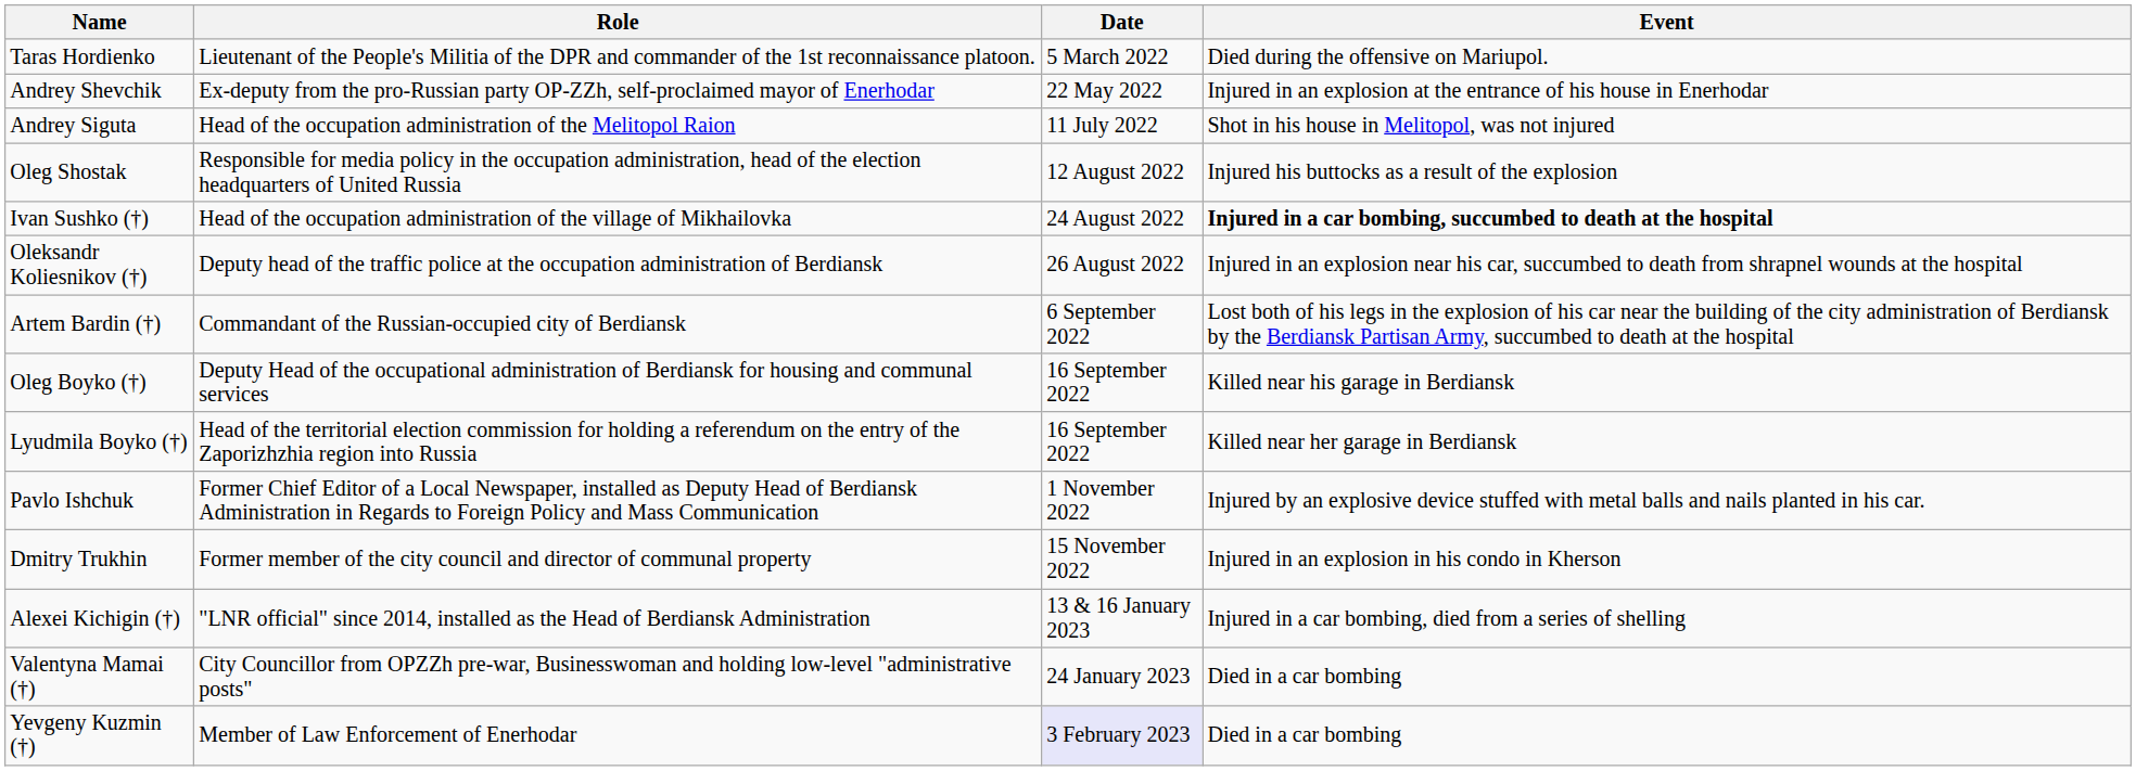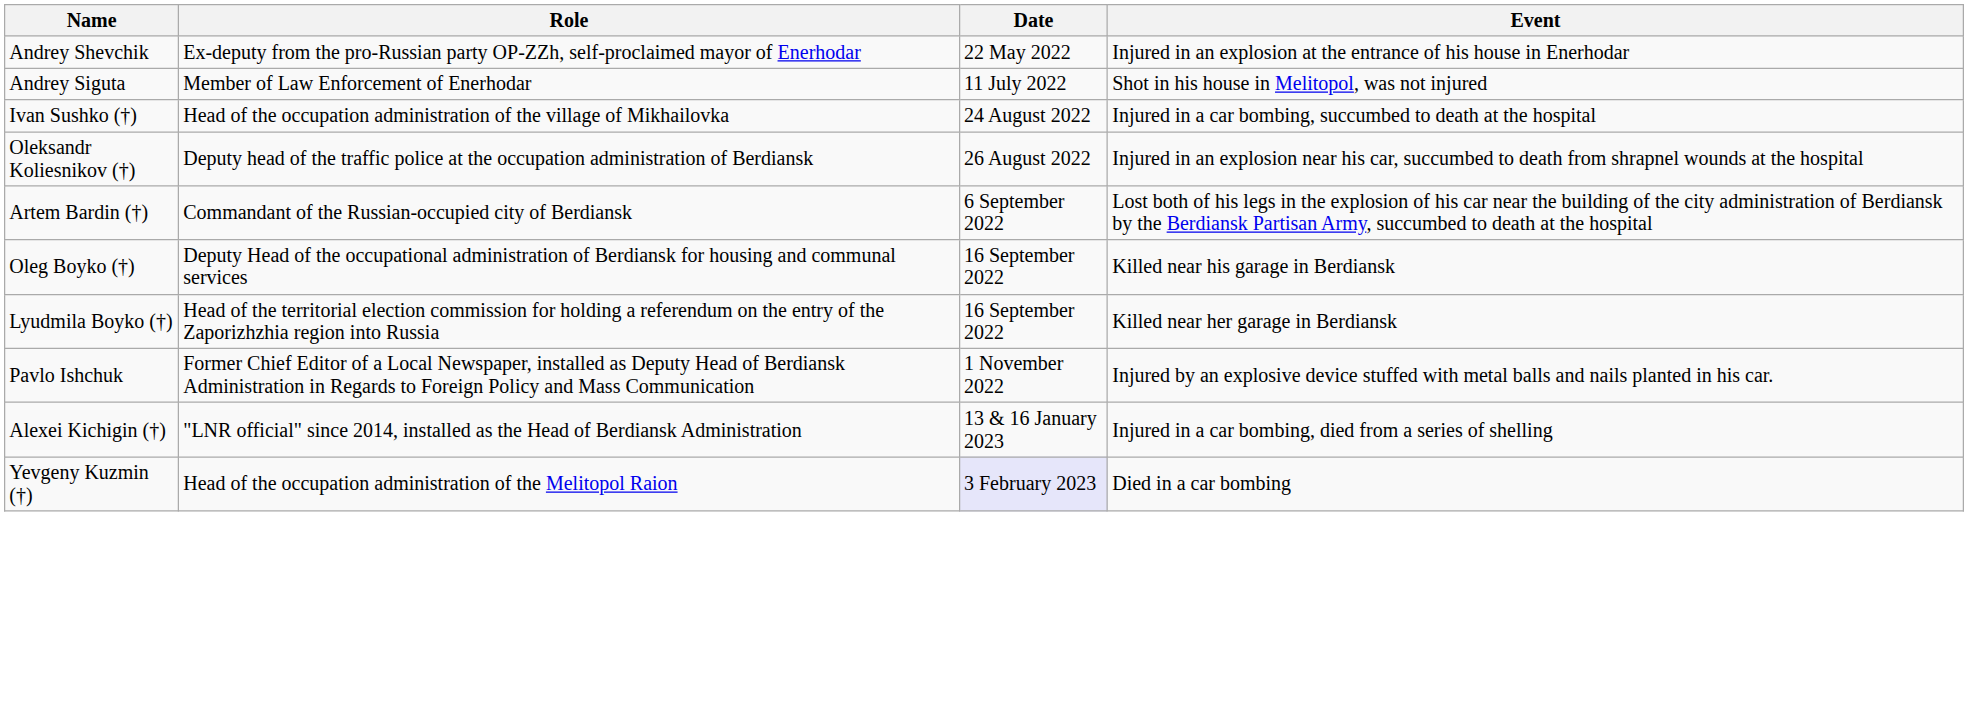 <table class="wikitable sortable">
 <tr>
 <th>Name</th>
 <th>Role</th>
 <th>Date</th>
 <th>Event</th>
-</tr>
-<tr>
-<td>Taras Hordienko</td>
-<td>Lieutenant of the People's Militia of the DPR and commander of the 1st reconnaissance platoon.</td>
-<td>5 March 2022</td>
-<td>Died during the offensive on Mariupol.<br></td>
 </tr>
 <tr>
 <td>Andrey Shevchik</td>
 <td>Ex-deputy from the pro-Russian party OP-ZZh, self-proclaimed mayor of <a href='#'>Enerhodar</a></td>
 <td>22 May 2022</td>
 <td>Injured in an explosion at the entrance of his house in Enerhodar</td>
 </tr>
 <tr>
 <td>Andrey Siguta</td>
-<td>Head of the occupation administration of the <a href='#'>Melitopol Raion</a></td>
+<td>Member of Law Enforcement of Enerhodar</td>
 <td>11 July 2022</td>
 <td>Shot in his house in <a href='#'>Melitopol</a>, was not injured </td>
-</tr>
-<tr>
-<td>Oleg Shostak</td>
-<td>Responsible for media policy in the occupation administration, head of the election headquarters of United Russia</td>
-<td>12 August 2022</td>
-<td>Injured his buttocks as a result of the explosion</td>
 </tr>
 <tr>
 <td>Ivan Sushko (†)</td>
 <td>Head of the occupation administration of the village of Mikhailovka</td>
 <td>24 August 2022</td>
-<td><strong>Injured in a car bombing, succumbed to death at the hospital</strong></td>
+<td>Injured in a car bombing, succumbed to death at the hospital</td>
 </tr>
 <tr>
 <td>Oleksandr Koliesnikov (†)</td>
 <td>Deputy head of the traffic police at the occupation administration of Berdiansk</td>
 <td>26 August 2022</td>
 <td>Injured in an explosion near his car, succumbed to death from shrapnel wounds at the hospital</td>
 </tr>
 <tr>
 <td>Artem Bardin (†)</td>
 <td>Commandant of the Russian-occupied city of Berdiansk</td>
 <td>6 September 2022</td>
 <td>Lost both of his legs in the explosion of his car near the building of the city administration of Berdiansk by the <a href='#'>Berdiansk Partisan Army</a>, succumbed to death at the hospital</td>
 </tr>
 <tr>
 <td>Oleg Boyko (†)</td>
 <td>Deputy Head of the occupational administration of Berdiansk for housing and communal services</td>
 <td>16 September 2022</td>
 <td>Killed near his garage in Berdiansk</td>
 </tr>
 <tr>
 <td>Lyudmila Boyko (†)</td>
 <td>Head of the territorial election commission for holding a referendum on the entry of the Zaporizhzhia region into Russia</td>
 <td>16 September 2022</td>
 <td>Killed near her garage in Berdiansk</td>
 </tr>
 <tr>
 <td>Pavlo Ishchuk</td>
 <td>Former Chief Editor of a Local Newspaper, installed as Deputy Head of Berdiansk Administration in Regards to Foreign Policy and Mass Communication</td>
 <td>1 November 2022</td>
 <td>Injured by an explosive device stuffed with metal balls and nails planted in his car.</td>
 </tr>
 <tr>
-<td>Dmitry Trukhin</td>
-<td>Former member of the city council and director of communal property</td>
-<td>15 November 2022</td>
-<td>Injured in an explosion in his condo in Kherson</td>
-</tr>
-<tr>
 <td>Alexei Kichigin  (†)</td>
 <td>"LNR official" since 2014, installed as the Head of Berdiansk Administration</td>
 <td>13 & 16 January 2023</td>
 <td>Injured in a car bombing, died from a series of shelling</td>
 </tr>
 <tr>
-<td>Valentyna Mamai (†)</td>
-<td>City Councillor from OPZZh pre-war, Businesswoman and holding low-level "administrative posts"</td>
-<td>24 January 2023</td>
-<td>Died in a car bombing</td>
-</tr>
-<tr>
 <td>Yevgeny Kuzmin (†)</td>
-<td>Member of Law Enforcement of Enerhodar</td>
+<td>Head of the occupation administration of the <a href='#'>Melitopol Raion</a></td>
 <td style="background: lavender;">3 February 2023</td>
 <td>Died in a car bombing</td>
 </tr>
 </table>
